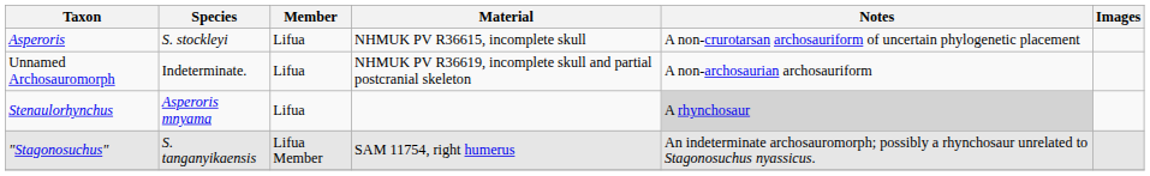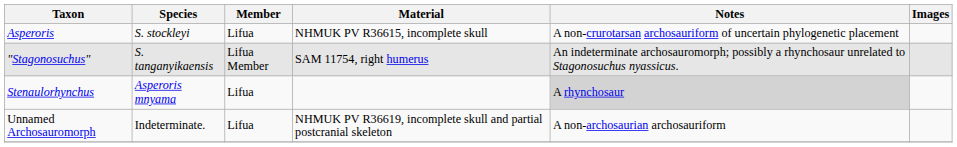 <table class="wikitable sortable">
 <tr>
 <th>Taxon</th>
 <th>Species</th>
 <th>Member</th>
 <th class="unsortable">Material</th>
 <th class="unsortable">Notes</th>
 <th class="unsortable">Images</th>
 </tr>
 <tr>
 <td><em><a href='#'>Asperoris</a></em></td>
 <td><em>S. stockleyi</em></td>
 <td>Lifua</td>
 <td>NHMUK PV R36615, incomplete skull</td>
 <td>A non-<a href='#'>crurotarsan</a> <a href='#'>archosauriform</a> of uncertain phylogenetic placement</td>
 <td></td>
 </tr>
 <tr>
-<td>Unnamed <a href='#'>Archosauromorph</a></td>
-<td>Indeterminate.</td>
-<td>Lifua</td>
-<td>NHMUK PV R36619, incomplete skull and partial postcranial skeleton</td>
-<td>A non-<a href='#'>archosaurian</a> archosauriform</td>
-<td></td>
+<td style="background:#E6E6E6;"><em>"<a href='#'>Stagonosuchus</a>"</em></td>
+<td style="background:#E6E6E6;"><em>S. tanganyikaensis</em></td>
+<td style="background:#E6E6E6;">Lifua Member</td>
+<td style="background:#E6E6E6;">SAM 11754, right <a href='#'>humerus</a></td>
+<td style="background:#E6E6E6;">An indeterminate archosauromorph; possibly a rhynchosaur unrelated to <em>Stagonosuchus nyassicus</em>.</td>
+<td style="background:#E6E6E6;"></td>
 </tr>
 <tr>
 <td><em><a href='#'>Stenaulorhynchus</a></em></td>
 <td><em><a href='#'>Asperoris mnyama</a></em></td>
 <td>Lifua</td>
 <td></td>
 <td style="background: lightgrey;">A <a href='#'>rhynchosaur</a></td>
 <td></td>
 </tr>
 <tr>
-<td style="background:#E6E6E6;"><em>"<a href='#'>Stagonosuchus</a>"</em></td>
-<td style="background:#E6E6E6;"><em>S. tanganyikaensis</em></td>
-<td style="background:#E6E6E6;">Lifua Member</td>
-<td style="background:#E6E6E6;">SAM 11754, right <a href='#'>humerus</a></td>
-<td style="background:#E6E6E6;">An indeterminate archosauromorph; possibly a rhynchosaur unrelated to <em>Stagonosuchus nyassicus</em>.</td>
-<td style="background:#E6E6E6;"></td>
+<td>Unnamed <a href='#'>Archosauromorph</a></td>
+<td>Indeterminate.</td>
+<td>Lifua</td>
+<td>NHMUK PV R36619, incomplete skull and partial postcranial skeleton</td>
+<td>A non-<a href='#'>archosaurian</a> archosauriform</td>
+<td></td>
 </tr>
 <tr>
 </tr>
 </table>
